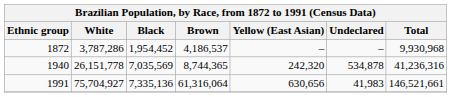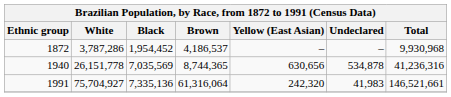 <table class=wikitable align=center>
 <tr>
 <th colspan=11>Brazilian Population, by Race, from 1872 to 1991 (Census Data)</th>
 </tr>
 <tr>
 <th>Ethnic group</th>
 <th>White</th>
 <th>Black</th>
 <th>Brown</th>
 <th>Yellow (East Asian)</th>
 <th>Undeclared</th>
 <th>Total</th>
 </tr>
 <tr align="right">
 <td>1872</td>
 <td>3,787,286</td>
 <td>1,954,452</td>
 <td>4,186,537</td>
 <td>–</td>
 <td>–</td>
 <td>9,930,968</td>
 </tr>
 <tr align="right">
 <td>1940</td>
 <td>26,151,778</td>
 <td>7,035,569</td>
 <td>8,744,365</td>
-<td>242,320</td>
+<td>630,656</td>
 <td>534,878</td>
 <td>41,236,316</td>
 </tr>
 <tr align=right>
 <td>1991</td>
 <td>75,704,927</td>
 <td>7,335,136</td>
 <td>61,316,064</td>
-<td>630,656</td>
+<td>242,320</td>
 <td>41,983</td>
 <td>146,521,661</td>
 </tr>
 <tr align="right">
 </tr>
 </table>
